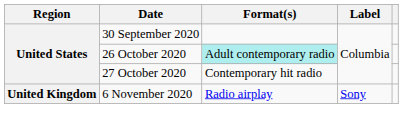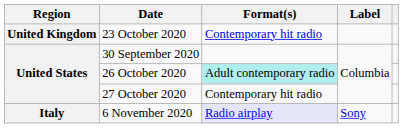 <table class="wikitable plainrowheaders">
 <tr>
 <th scope="col">Region</th>
 <th scope="col">Date</th>
 <th scope="col">Format(s)</th>
 <th scope="col">Label</th>
 <th scope="col"></th>
+</tr>
+<tr>
+<th scope="row">United Kingdom</th>
+<td>23 October 2020</td>
+<td><a href='#'>Contemporary hit radio</a></td>
+<td rowspan="1"></td>
+<td></td>
 </tr>
 <tr>
 <th scope="row" rowspan="3">United States</th>
 <td>30 September 2020</td>
 <td></td>
 <td rowspan=3>Columbia</td>
 <td style="text-align:center;"></td>
 </tr>
 <tr>
 <td>26 October 2020</td>
 <td style="background: paleturquoise;">Adult contemporary radio</td>
 <td style="text-align:center;"></td>
 </tr>
 <tr>
 <td>27 October 2020</td>
 <td>Contemporary hit radio</td>
 <td style="text-align:center;"></td>
 </tr>
 <tr>
-<th scope="row">United Kingdom</th>
+<th scope="row">Italy</th>
 <td>6 November 2020</td>
-<td><a href='#'>Radio airplay</a></td>
+<td style="background: lavender;"><a href='#'>Radio airplay</a></td>
 <td><a href='#'>Sony</a></td>
 <td style="text-align:center;"></td>
 </tr>
 </table>
